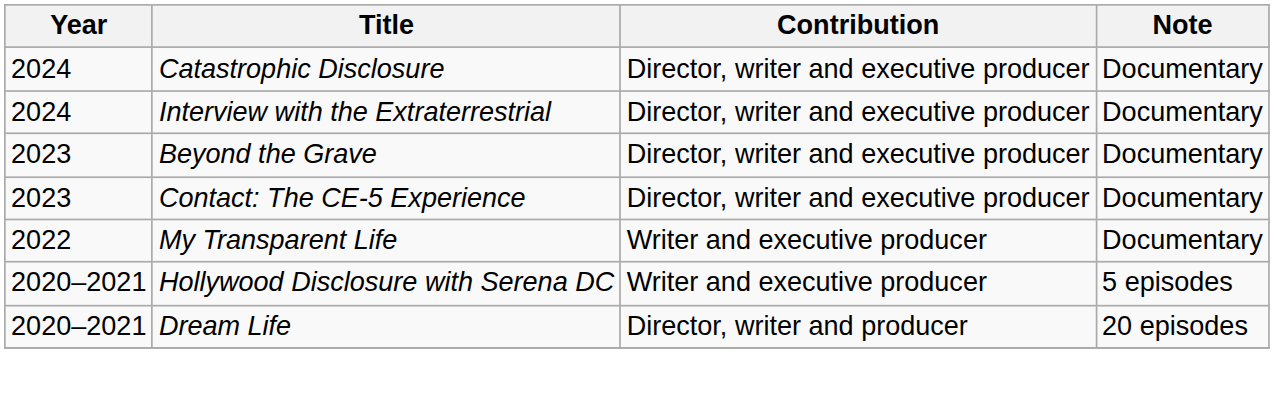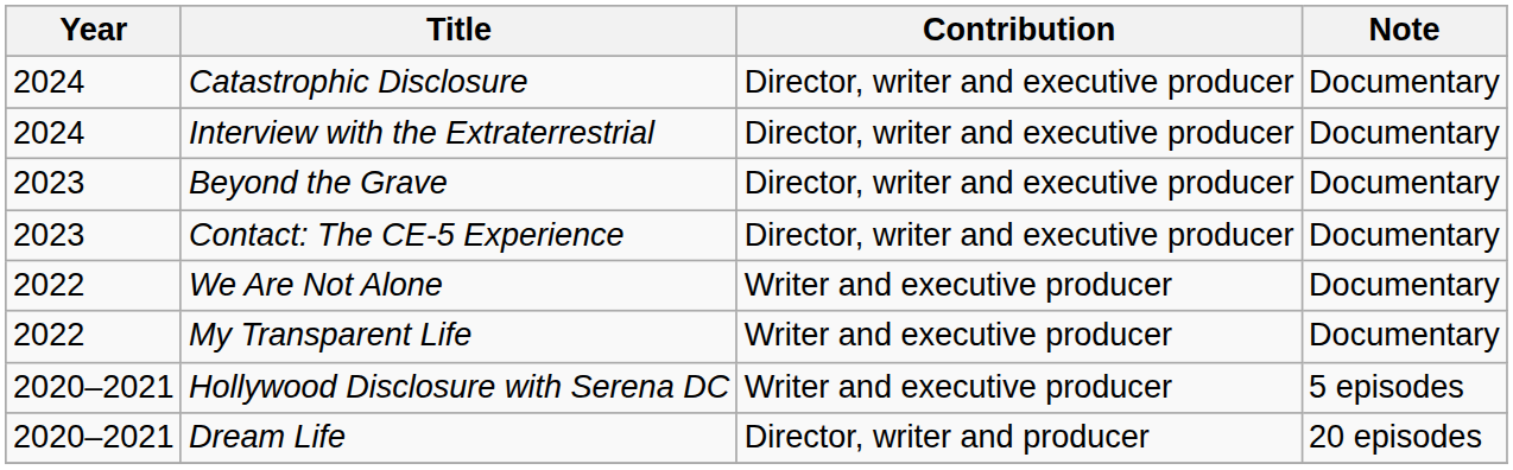 <table class="wikitable sortable">
 <tr>
 <th>Year</th>
 <th>Title</th>
 <th>Contribution</th>
 <th>Note</th>
 </tr>
 <tr>
 <td>2024</td>
 <td><em>Catastrophic Disclosure</em></td>
 <td>Director, writer and executive producer</td>
 <td>Documentary</td>
 </tr>
 <tr>
 <td>2024</td>
 <td><em>Interview with the Extraterrestrial</em></td>
 <td>Director, writer and executive producer</td>
 <td>Documentary</td>
 </tr>
 <tr>
 <td>2023</td>
 <td><em>Beyond the Grave</em></td>
 <td>Director, writer and executive producer</td>
 <td>Documentary</td>
 </tr>
 <tr>
 <td>2023</td>
 <td><em>Contact: The CE-5 Experience</em></td>
 <td>Director, writer and executive producer</td>
 <td>Documentary</td>
 </tr>
 <tr>
 <td>2022</td>
+<td><em>We Are Not Alone</em></td>
+<td>Writer and executive producer</td>
+<td>Documentary</td>
+</tr>
+<tr>
+<td>2022</td>
 <td><em>My Transparent Life</em></td>
 <td>Writer and executive producer</td>
 <td>Documentary</td>
 </tr>
 <tr>
 <td>2020–2021</td>
 <td><em>Hollywood Disclosure with Serena DC</em></td>
 <td>Writer and executive producer</td>
 <td>5 episodes</td>
 </tr>
 <tr>
 <td>2020–2021</td>
 <td><em>Dream Life</em></td>
 <td>Director, writer and producer</td>
 <td>20 episodes</td>
 </tr>
 <tr>
 </tr>
 </table>
